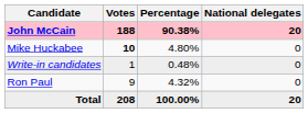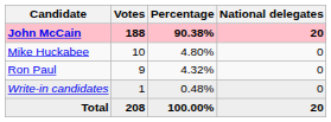 <table class="wikitable" style="text-align:right;">
 <tr>
 <th>Candidate</th>
 <th>Votes</th>
 <th>Percentage</th>
 <th>National delegates</th>
 </tr>
 <tr style="background:pink;">
 <td style="text-align:left;"><strong><a href='#'>John McCain</a></strong></td>
 <td><strong>188</strong></td>
 <td><strong>90.38%</strong></td>
 <td><strong>20</strong></td>
 </tr>
 <tr>
 <td style="text-align:left;"><a href='#'>Mike Huckabee</a></td>
-<td><strong>10</strong></td>
+<td>10</td>
 <td>4.80%</td>
-<td>0</td>
-</tr>
-<tr style="background:#eee;">
-<td style="text-align:left;"><em><a href='#'>Write-in candidates</a></em></td>
-<td>1</td>
-<td>0.48%</td>
 <td>0</td>
 </tr>
 <tr>
 <td style="text-align:left;"><a href='#'>Ron Paul</a></td>
 <td>9</td>
 <td>4.32%</td>
 <td>0</td>
 </tr>
 <tr style="background:#eee;">
+<td style="text-align:left;"><em><a href='#'>Write-in candidates</a></em></td>
+<td>1</td>
+<td>0.48%</td>
+<td>0</td>
+</tr>
+<tr style="background:#eee;">
 <td><strong>Total</strong></td>
 <td><strong>208</strong></td>
 <td><strong>100.00%</strong></td>
 <td><strong>20</strong></td>
 </tr>
 </table>
